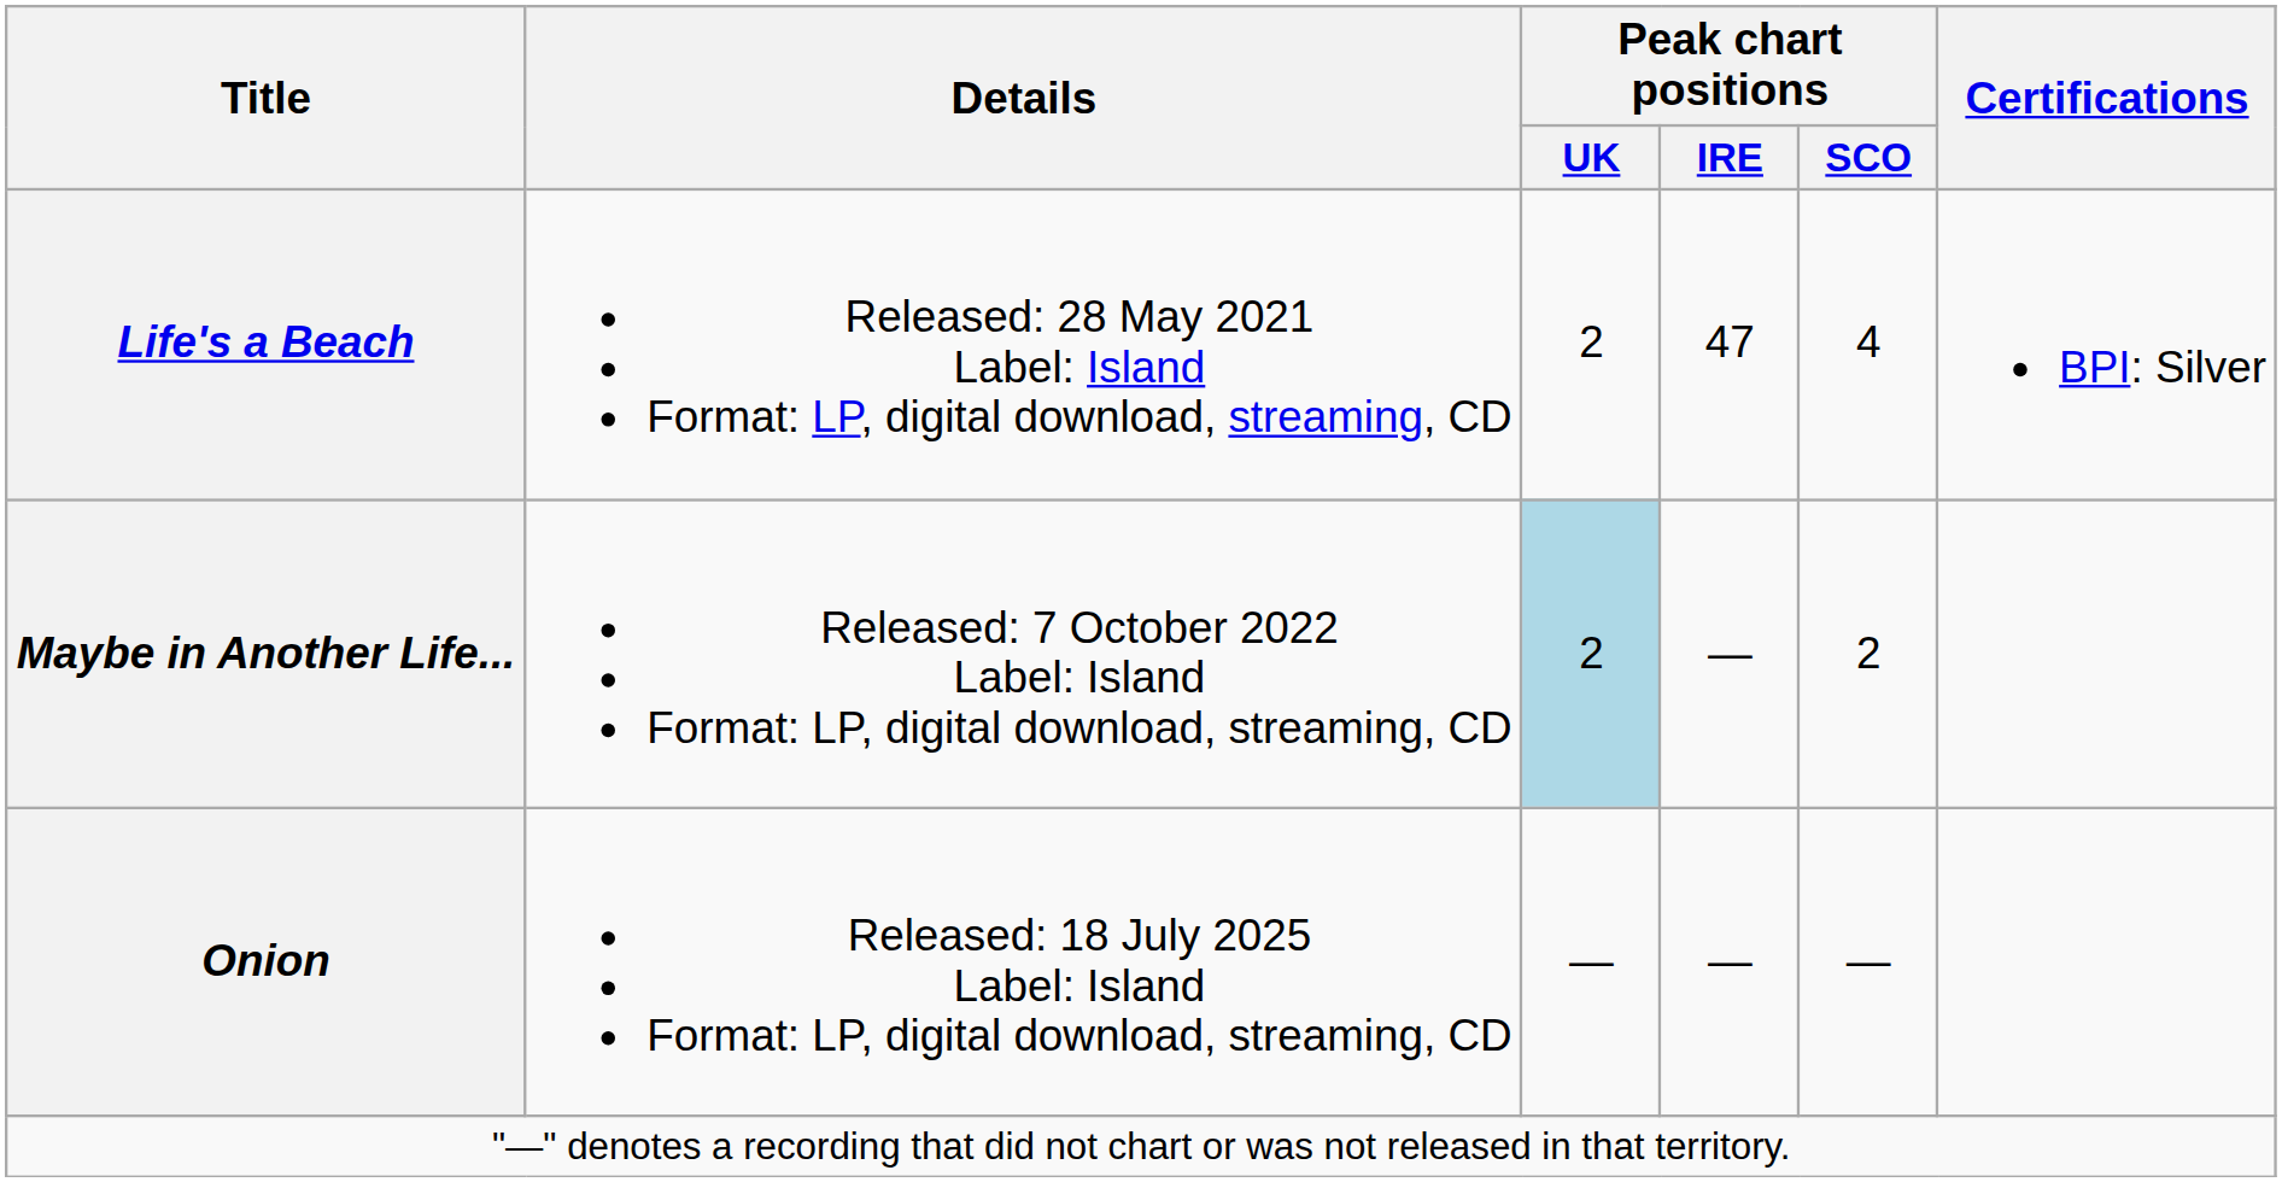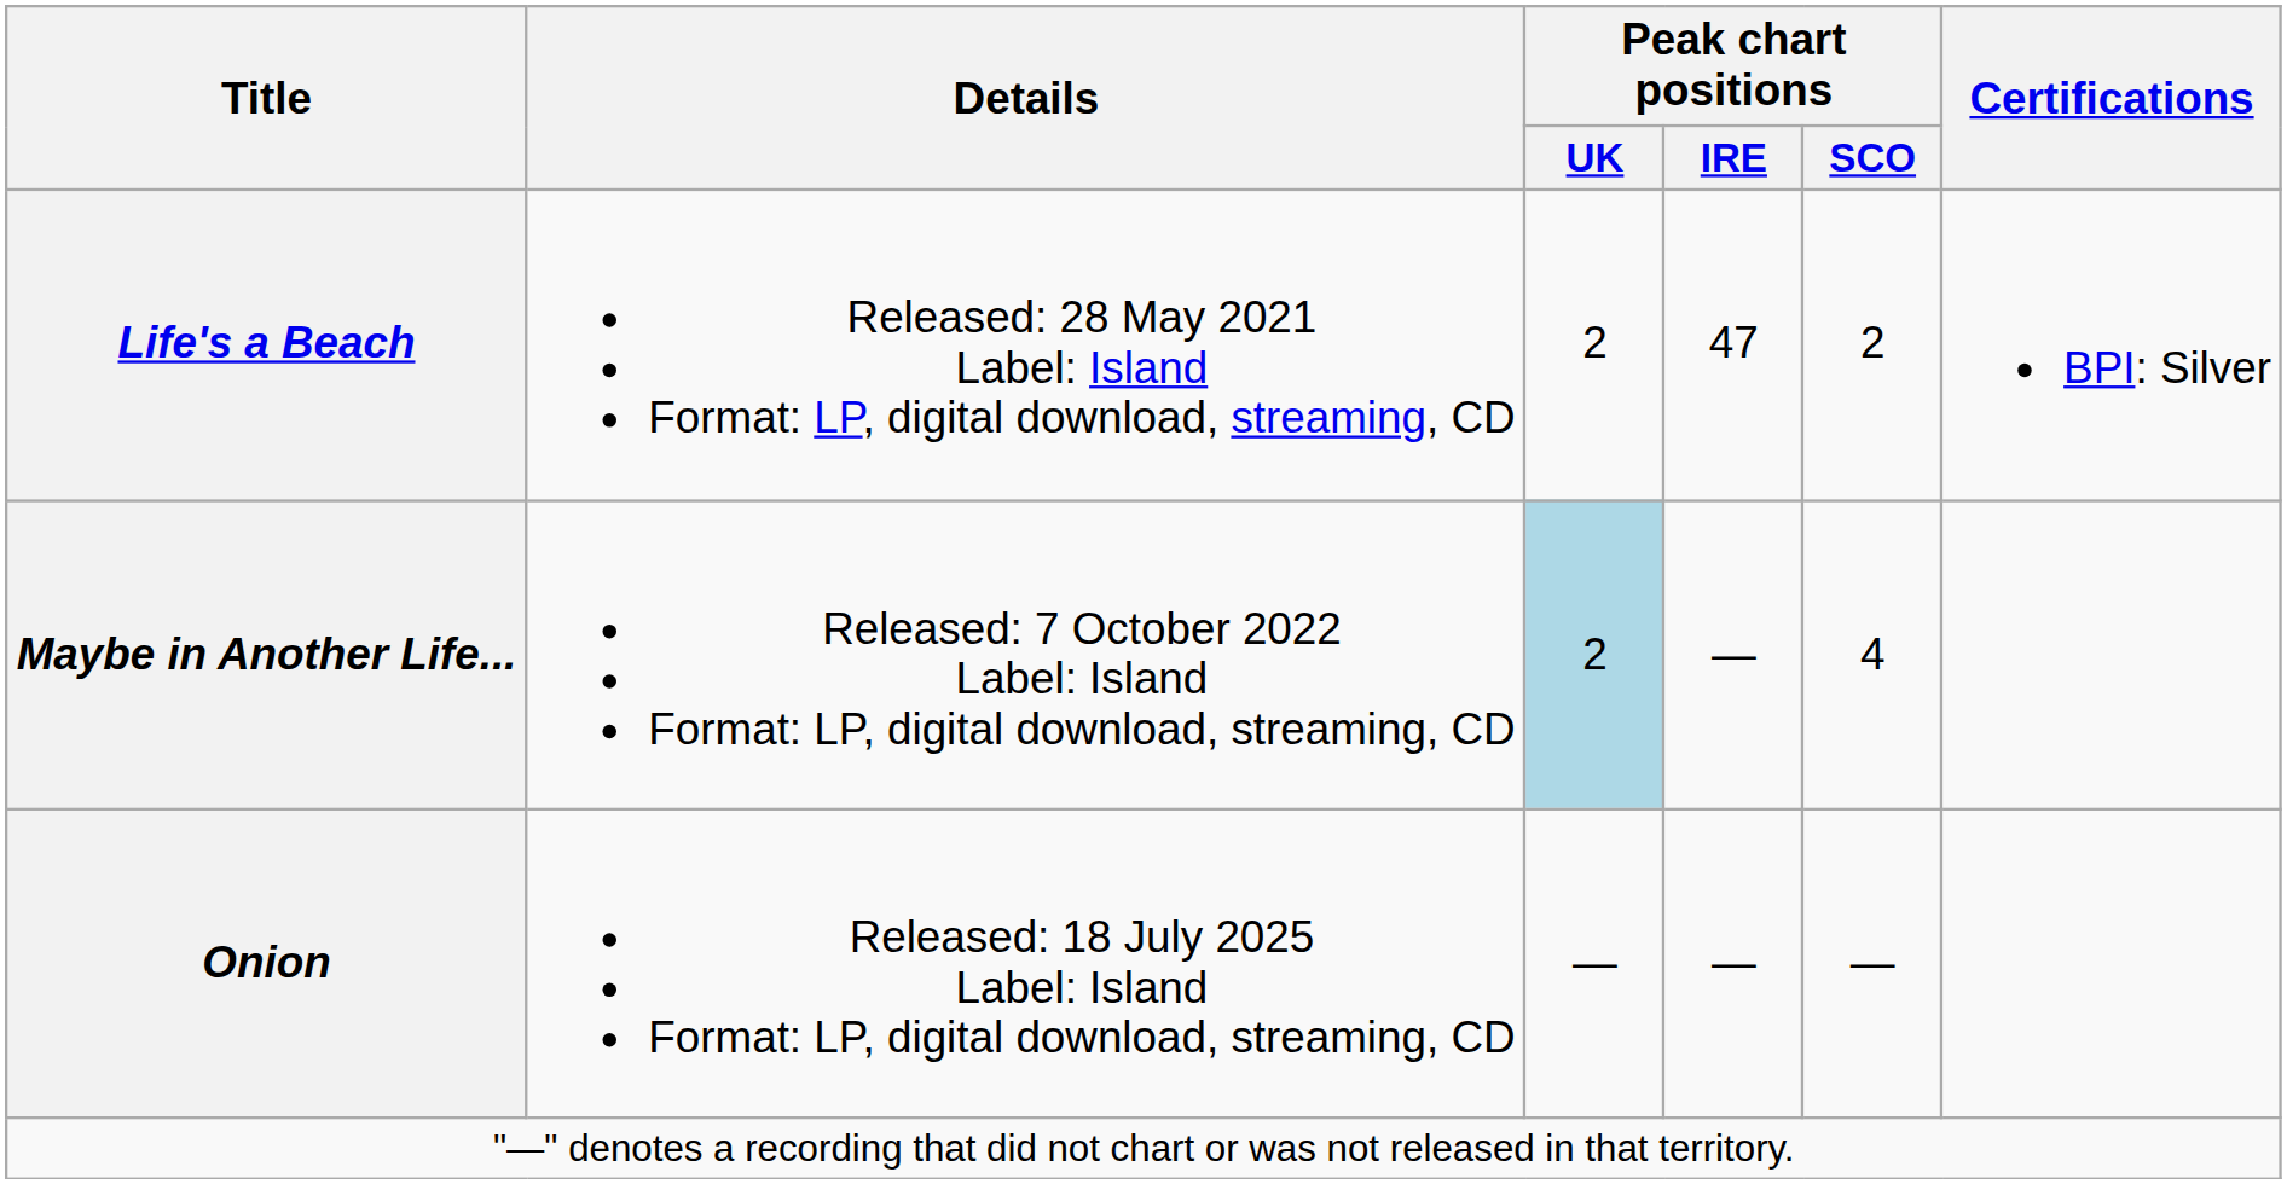 <table class="wikitable plainrowheaders" style="text-align:center;">
 <tr>
 <th scope="col" rowspan="2">Title</th>
 <th scope°"col" rowspan="2">Details</th>
 <th scope="col" colspan="3">Peak chart positions</th>
 <th scope="col" rowspan="2"><a href='#'>Certifications</a></th>
 </tr>
 <tr>
 <th scope="col" style="width:3em; font-size:90%"><a href='#'>UK</a><br></th>
 <th scope="col" style="width:3em; font-size:90%"><a href='#'>IRE</a><br></th>
 <th scope="col" style="width:3em; font-size:90%"><a href='#'>SCO</a><br></th>
 </tr>
 <tr>
 <th scope="row"><em><a href='#'>Life's a Beach</a></em></th>
 <td><br><ul><li>Released: 28 May 2021</li><li>Label: <a href='#'>Island</a></li><li>Format: <a href='#'>LP</a>, digital download, <a href='#'>streaming</a>, CD</li></ul></td>
 <td>2</td>
 <td>47</td>
-<td>4</td>
+<td>2</td>
 <td><br><ul><li><a href='#'>BPI</a>: Silver</li></ul></td>
 </tr>
 <tr>
 <th scope="row"><em>Maybe in Another Life...</em></th>
 <td><br><ul><li>Released: 7 October 2022</li><li>Label: Island</li><li>Format: LP, digital download, streaming, CD</li></ul></td>
 <td style="background: lightblue;">2</td>
 <td>—</td>
-<td>2</td>
+<td>4</td>
 <td></td>
 </tr>
 <tr>
 <th scope="row"><em>Onion</em></th>
 <td><br><ul><li>Released: 18 July 2025</li><li>Label: Island</li><li>Format: LP, digital download, streaming, CD</li></ul></td>
 <td>—</td>
 <td>—</td>
 <td>—</td>
 <td></td>
 </tr>
 <tr>
 <td colspan="8" style="font-size:85%">"—" denotes a recording that did not chart or was not released in that territory.</td>
 </tr>
 </table>
